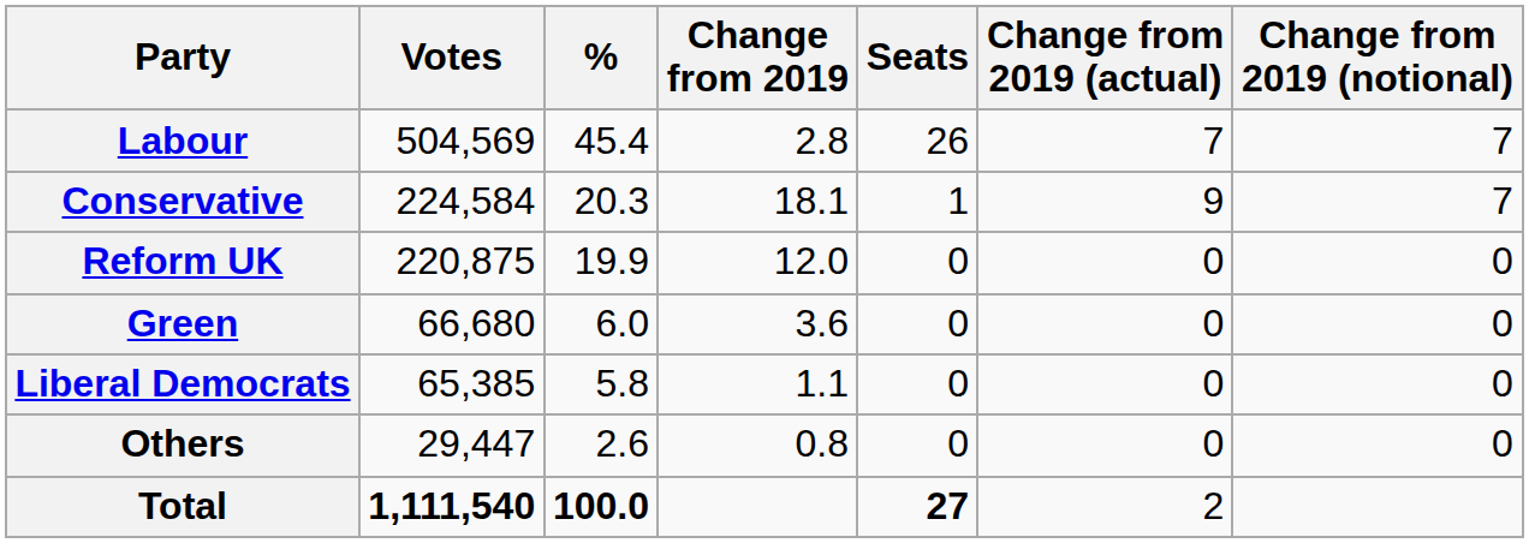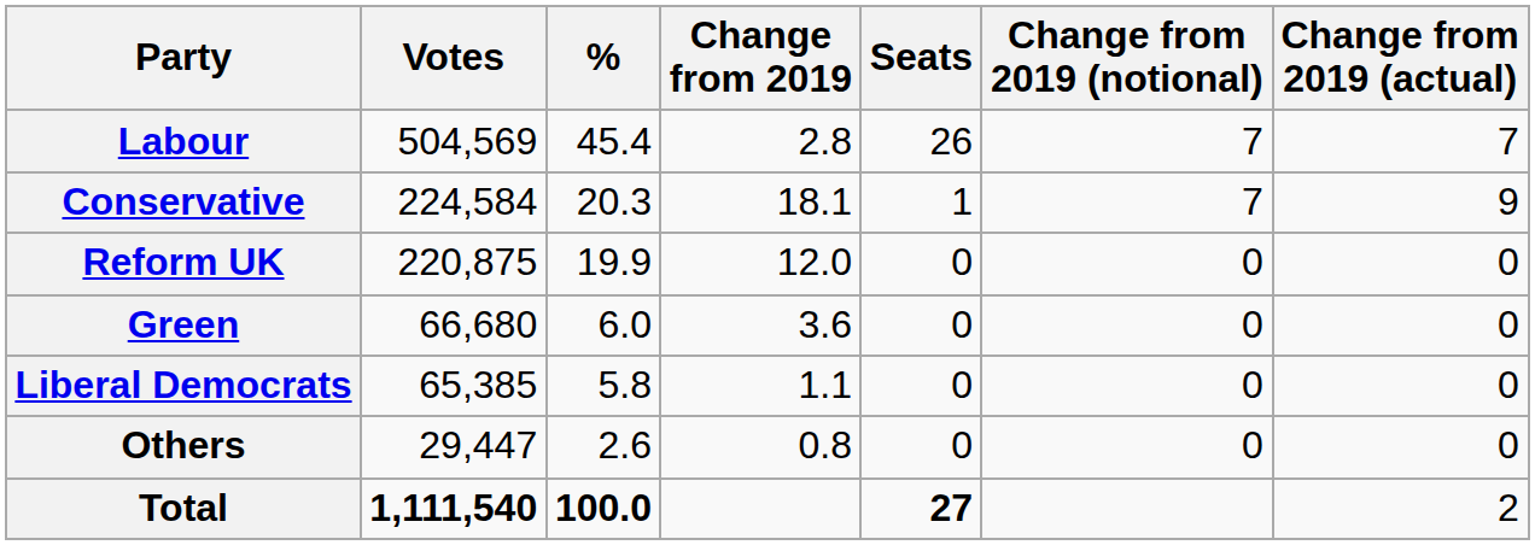 <table class="wikitable plainrowheaders" style="text-align:right">
 <tr>
 <th scope="col">Party</th>
 <th scope="col">Votes</th>
 <th scope="col">%</th>
 <th scope="col">Change<br>from 2019</th>
 <th scope="col">Seats</th>
+<th scope="col">Change from<br>2019 (notional)</th>
 <th>Change from<br>2019 (actual)</th>
-<th scope="col">Change from<br>2019 (notional)</th>
 </tr>
 <tr>
 <th scope="row"><a href='#'>Labour</a></th>
 <td>504,569</td>
 <td>45.4</td>
 <td> 2.8</td>
 <td>26</td>
 <td> 7</td>
 <td> 7</td>
 </tr>
 <tr>
 <th scope="row"><a href='#'>Conservative</a></th>
 <td>224,584</td>
 <td>20.3</td>
 <td> 18.1</td>
 <td>1</td>
+<td> 7</td>
 <td> 9</td>
-<td> 7</td>
 </tr>
 <tr>
 <th scope="row"><a href='#'>Reform UK</a></th>
 <td>220,875</td>
 <td>19.9</td>
 <td> 12.0</td>
 <td>0</td>
 <td> 0</td>
 <td> 0</td>
 </tr>
 <tr>
 <th scope="row"><a href='#'>Green</a></th>
 <td>66,680</td>
 <td>6.0</td>
 <td> 3.6</td>
 <td>0</td>
 <td> 0</td>
 <td> 0</td>
 </tr>
 <tr>
 <th scope="row"><a href='#'>Liberal Democrats</a></th>
 <td>65,385</td>
 <td>5.8</td>
 <td> 1.1</td>
 <td>0</td>
 <td> 0</td>
 <td> 0</td>
 </tr>
 <tr>
 <th scope="row">Others</th>
 <td>29,447</td>
 <td>2.6</td>
 <td> 0.8</td>
 <td>0</td>
 <td> 0</td>
 <td> 0</td>
 </tr>
 <tr>
 <th scope="row"><strong>Total</strong></th>
 <td><strong>1,111,540</strong></td>
 <td><strong>100.0</strong></td>
 <td></td>
 <td><strong>27</strong></td>
+<td></td>
 <td> 2</td>
-<td></td>
 </tr>
 </table>
